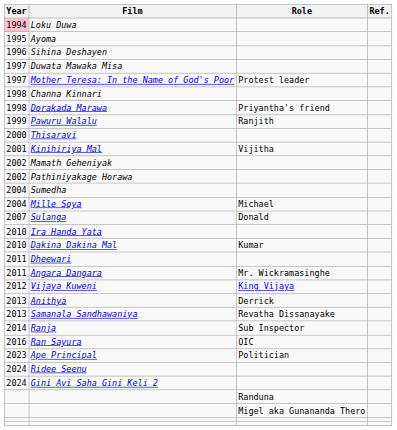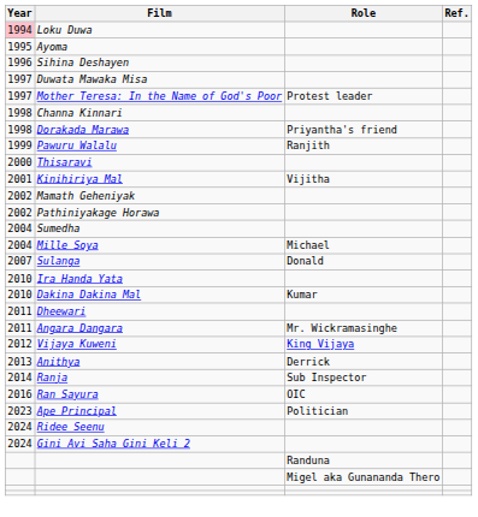 <table class="wikitable">
 <tr>
 <th>Year</th>
 <th>Film</th>
 <th>Role</th>
 <th>Ref.</th>
 </tr>
 <tr>
 <td style="background: pink;">1994</td>
 <td><em>Loku Duwa</em></td>
 <td></td>
 <td></td>
 </tr>
 <tr>
 <td>1995</td>
 <td><em>Ayoma</em></td>
 <td></td>
 <td></td>
 </tr>
 <tr>
 <td>1996</td>
 <td><em>Sihina Deshayen</em></td>
 <td></td>
 <td></td>
 </tr>
 <tr>
 <td>1997</td>
 <td><em>Duwata Mawaka Misa</em></td>
 <td></td>
 <td></td>
 </tr>
 <tr>
 <td>1997</td>
 <td><em><a href='#'>Mother Teresa: In the Name of God's Poor</a></em></td>
 <td>Protest leader</td>
 <td></td>
 </tr>
 <tr>
 <td>1998</td>
 <td><em>Channa Kinnari</em></td>
 <td></td>
 <td></td>
 </tr>
 <tr>
 <td>1998</td>
 <td><em><a href='#'>Dorakada Marawa</a></em></td>
 <td>Priyantha's friend</td>
 <td></td>
 </tr>
 <tr>
 <td>1999</td>
 <td><em><a href='#'>Pawuru Walalu</a></em></td>
 <td>Ranjith</td>
 <td></td>
 </tr>
 <tr>
 <td>2000</td>
 <td><em><a href='#'>Thisaravi</a></em></td>
 <td></td>
 <td></td>
 </tr>
 <tr>
 <td>2001</td>
 <td><em><a href='#'>Kinihiriya Mal</a></em></td>
 <td>Vijitha</td>
 <td></td>
 </tr>
 <tr>
 <td>2002</td>
 <td><em>Mamath Geheniyak</em></td>
 <td></td>
 <td></td>
 </tr>
 <tr>
 <td>2002</td>
 <td><em>Pathiniyakage Horawa</em></td>
 <td></td>
 <td></td>
 </tr>
 <tr>
 <td>2004</td>
 <td><em>Sumedha</em></td>
 <td></td>
 <td></td>
 </tr>
 <tr>
 <td>2004</td>
 <td><em><a href='#'>Mille Soya</a></em></td>
 <td>Michael</td>
 <td></td>
 </tr>
 <tr>
 <td>2007</td>
 <td><em><a href='#'>Sulanga</a></em></td>
 <td>Donald</td>
 <td></td>
 </tr>
 <tr>
 <td>2010</td>
 <td><em><a href='#'>Ira Handa Yata</a></em></td>
 <td></td>
 <td></td>
 </tr>
 <tr>
 <td>2010</td>
 <td><em><a href='#'>Dakina Dakina Mal</a></em></td>
 <td>Kumar</td>
 <td></td>
 </tr>
 <tr>
 <td>2011</td>
 <td><em><a href='#'>Dheewari</a></em></td>
 <td></td>
 <td></td>
 </tr>
 <tr>
 <td>2011</td>
 <td><em><a href='#'>Angara Dangara</a></em></td>
 <td>Mr. Wickramasinghe</td>
 <td></td>
 </tr>
 <tr>
 <td>2012</td>
 <td><em><a href='#'>Vijaya Kuweni</a></em></td>
 <td><a href='#'>King Vijaya</a></td>
 <td></td>
 </tr>
 <tr>
 <td>2013</td>
 <td><em><a href='#'>Anithya</a></em></td>
 <td>Derrick</td>
 <td></td>
 </tr>
 <tr>
-<td>2013</td>
-<td><em><a href='#'>Samanala Sandhawaniya</a></em></td>
-<td>Revatha Dissanayake</td>
-<td></td>
-</tr>
-<tr>
 <td>2014</td>
 <td><em><a href='#'>Ranja</a></em></td>
 <td>Sub Inspector</td>
 <td></td>
 </tr>
 <tr>
 <td>2016</td>
 <td><em><a href='#'>Ran Sayura</a></em></td>
 <td>OIC</td>
 <td></td>
 </tr>
 <tr>
 <td>2023</td>
 <td><em><a href='#'>Ape Principal</a></em></td>
 <td>Politician</td>
 <td></td>
 </tr>
 <tr>
 <td>2024</td>
 <td><em><a href='#'>Ridee Seenu</a></em></td>
 <td></td>
 <td></td>
 </tr>
 <tr>
 <td>2024</td>
 <td><em><a href='#'>Gini Avi Saha Gini Keli 2</a></em></td>
 <td></td>
 <td></td>
 </tr>
 <tr>
 <td></td>
 <td></td>
 <td>Randuna</td>
 <td></td>
 </tr>
 <tr>
 <td></td>
 <td></td>
 <td>Migel aka Gunananda Thero</td>
 <td></td>
 </tr>
 <tr>
 <td></td>
 <td></td>
 <td></td>
 <td></td>
 </tr>
 <tr>
 <td></td>
 <td></td>
 <td></td>
 <td></td>
 </tr>
 </table>
